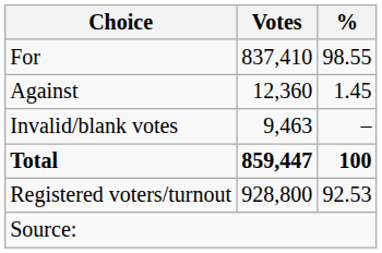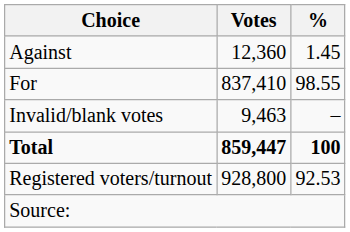 <table class=wikitable style=text-align:right>
 <tr>
 <th>Choice</th>
 <th>Votes</th>
 <th>%</th>
 </tr>
 <tr>
+<td align=left>Against</td>
+<td>12,360</td>
+<td>1.45</td>
+</tr>
+<tr>
 <td align=left>For</td>
 <td>837,410</td>
 <td>98.55</td>
-</tr>
-<tr>
-<td align=left>Against</td>
-<td>12,360</td>
-<td>1.45</td>
 </tr>
 <tr>
 <td align=left>Invalid/blank votes</td>
 <td>9,463</td>
 <td>–</td>
 </tr>
 <tr>
 <td align=left><strong>Total</strong></td>
 <td><strong>859,447</strong></td>
 <td><strong>100</strong></td>
 </tr>
 <tr>
 <td align=left>Registered voters/turnout</td>
 <td>928,800</td>
 <td>92.53</td>
 </tr>
 <tr>
 <td align=left colspan=3>Source: </td>
 </tr>
 </table>
